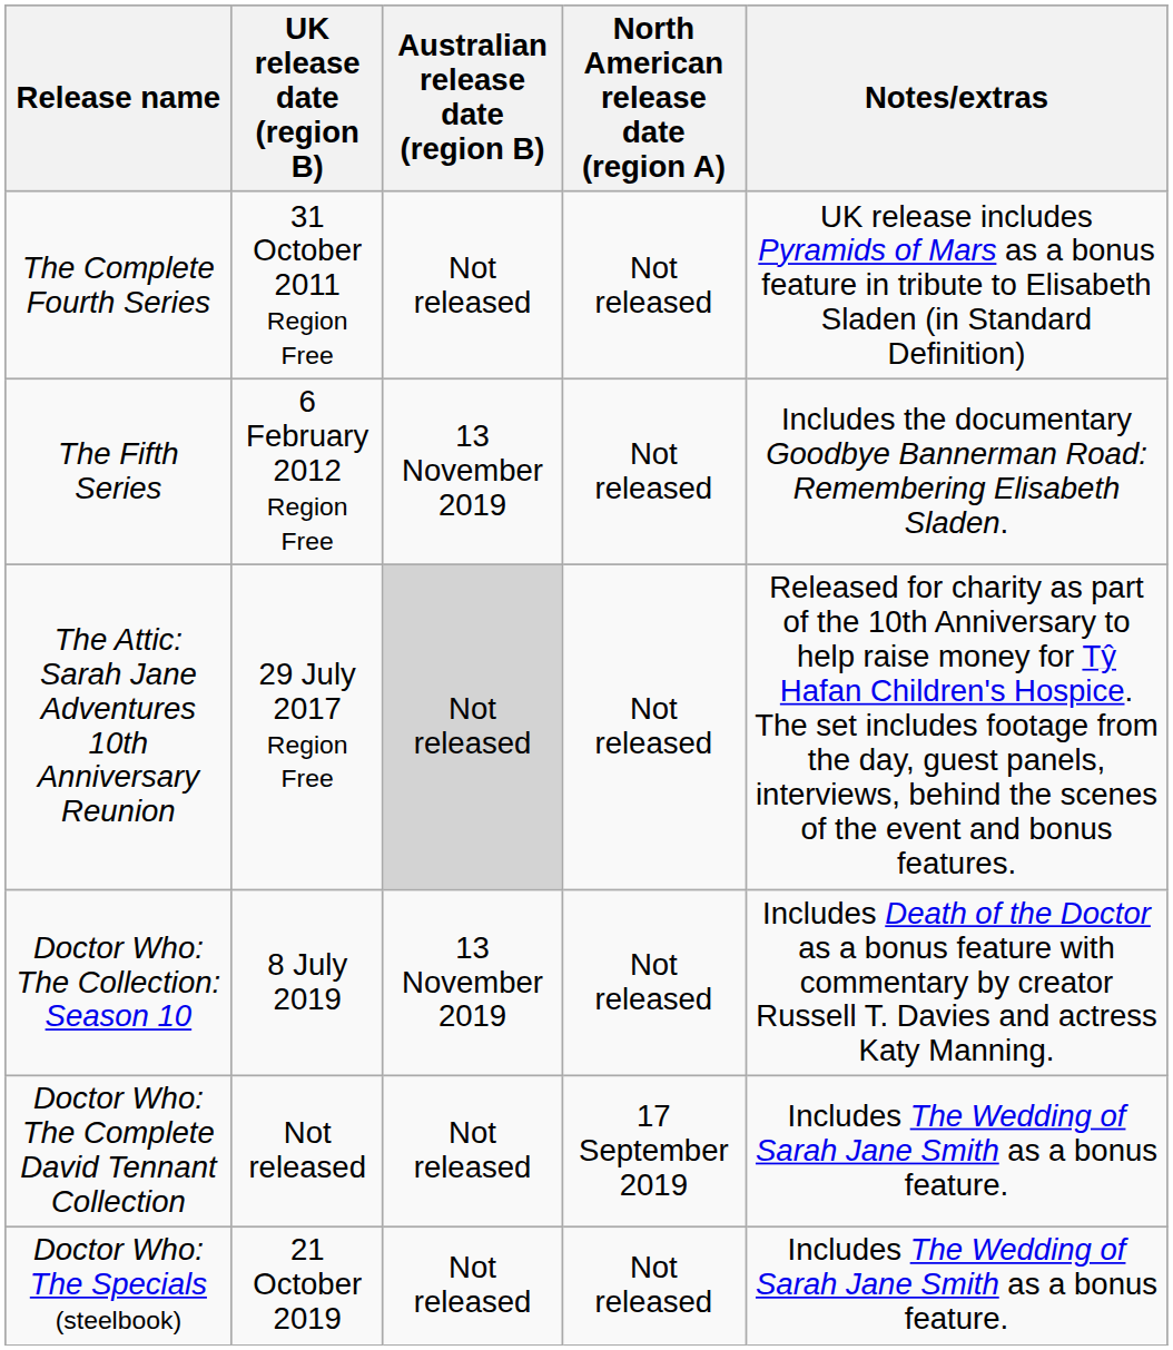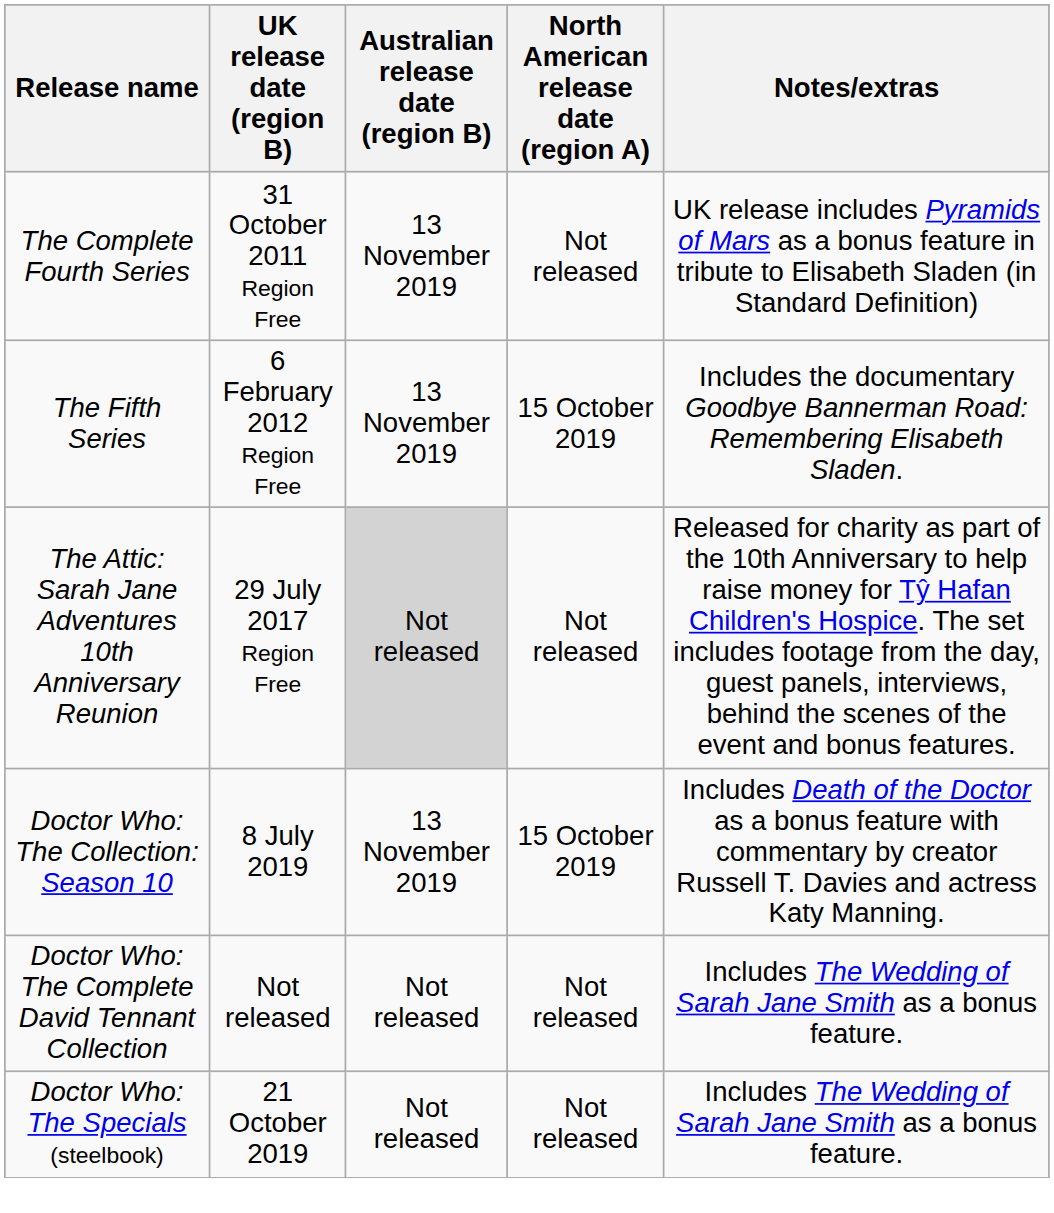 <table class="wikitable" style="text-align:center;">
 <tr>
 <th>Release name</th>
 <th>UK release date<br>(region B)</th>
 <th>Australian release date<br>(region B)</th>
 <th>North American release date<br>(region A)</th>
 <th>Notes/extras</th>
 </tr>
 <tr>
 <td><em>The Complete Fourth Series</em></td>
 <td>31 October 2011<br><small>Region Free</small></td>
-<td>Not released</td>
+<td>13 November 2019</td>
 <td>Not released</td>
 <td>UK release includes <em><a href='#'>Pyramids of Mars</a></em> as a bonus feature in tribute to Elisabeth Sladen (in Standard Definition)</td>
 </tr>
 <tr>
 <td><em>The Fifth Series</em></td>
 <td>6 February 2012<br><small>Region Free</small></td>
 <td>13 November 2019</td>
-<td>Not released</td>
+<td>15 October 2019</td>
 <td>Includes the documentary <em>Goodbye Bannerman Road: Remembering Elisabeth Sladen</em>.</td>
 </tr>
 <tr>
 <td><em>The Attic: Sarah Jane Adventures 10th Anniversary Reunion</em></td>
 <td>29 July 2017 <small>Region Free</small></td>
 <td style="background: lightgrey;">Not released</td>
 <td>Not released</td>
 <td>Released for charity as part of the 10th Anniversary to help raise money for <a href='#'>Tŷ Hafan Children's Hospice</a>. The set includes footage from the day, guest panels, interviews, behind the scenes of the event and bonus features.</td>
 </tr>
 <tr>
 <td><em>Doctor Who: The Collection: <a href='#'>Season 10</a></em></td>
 <td>8 July 2019</td>
 <td>13 November 2019</td>
-<td>Not released</td>
+<td>15 October 2019</td>
 <td>Includes <em><a href='#'>Death of the Doctor</a></em> as a bonus feature with commentary by creator Russell T. Davies and actress Katy Manning.</td>
 </tr>
 <tr>
 <td><em>Doctor Who: The Complete David Tennant Collection</em></td>
 <td>Not released</td>
 <td>Not released</td>
-<td>17 September 2019</td>
+<td>Not released</td>
 <td>Includes <em><a href='#'>The Wedding of Sarah Jane Smith</a></em> as a bonus feature.</td>
 </tr>
 <tr>
 <td><em>Doctor Who: <a href='#'>The Specials</a></em> <small>(steelbook)</small></td>
 <td>21 October 2019</td>
 <td>Not released</td>
 <td>Not released</td>
 <td>Includes <em><a href='#'>The Wedding of Sarah Jane Smith</a></em> as a bonus feature.</td>
 </tr>
 </table>
